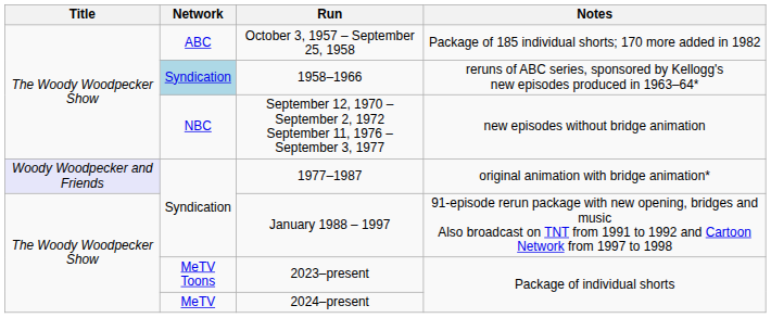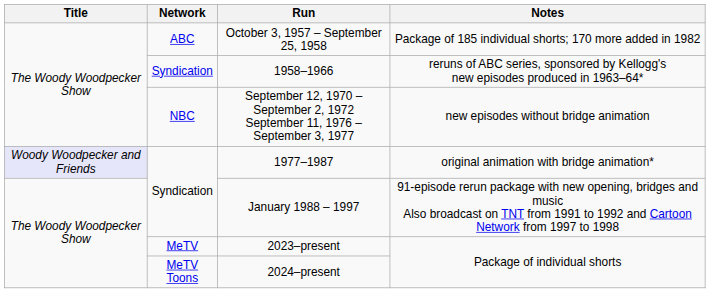 <table class="wikitable plainrowheaders sortable" style="width:75%;text-align:center;">
 <tr>
 <th>Title</th>
 <th>Network</th>
 <th>Run</th>
 <th>Notes</th>
 </tr>
 <tr>
 <td rowspan="3"><em>The Woody Woodpecker Show</em></td>
 <td><a href='#'>ABC</a></td>
 <td>October 3, 1957 – September 25, 1958</td>
 <td>Package of 185 individual shorts; 170 more added in 1982</td>
 </tr>
 <tr>
-<td style="background: lightblue;"><a href='#'>Syndication</a></td>
+<td><a href='#'>Syndication</a></td>
 <td>1958–1966</td>
 <td>reruns of ABC series, sponsored by Kellogg's<br>new episodes produced in 1963–64*</td>
 </tr>
 <tr>
 <td><a href='#'>NBC</a></td>
 <td>September 12, 1970 – September 2, 1972<br>September 11, 1976 – September 3, 1977</td>
 <td>new episodes without bridge animation</td>
 </tr>
 <tr>
 <td style="background: lavender;"><em>Woody Woodpecker and Friends</em></td>
 <td rowspan="2">Syndication</td>
 <td>1977–1987</td>
 <td>original animation with bridge animation*</td>
 </tr>
 <tr>
 <td rowspan="3"><em>The Woody Woodpecker Show</em></td>
 <td>January 1988 – 1997</td>
 <td>91-episode rerun package with new opening, bridges and music<br>Also broadcast on <a href='#'>TNT</a> from 1991 to 1992 and <a href='#'>Cartoon Network</a> from 1997 to 1998</td>
 </tr>
 <tr>
-<td><a href='#'>MeTV Toons</a></td>
+<td><a href='#'>MeTV</a></td>
 <td>2023–present</td>
 <td rowspan="2">Package of individual shorts</td>
 </tr>
 <tr>
-<td><a href='#'>MeTV</a></td>
+<td><a href='#'>MeTV Toons</a></td>
 <td>2024–present</td>
 </tr>
 </table>
